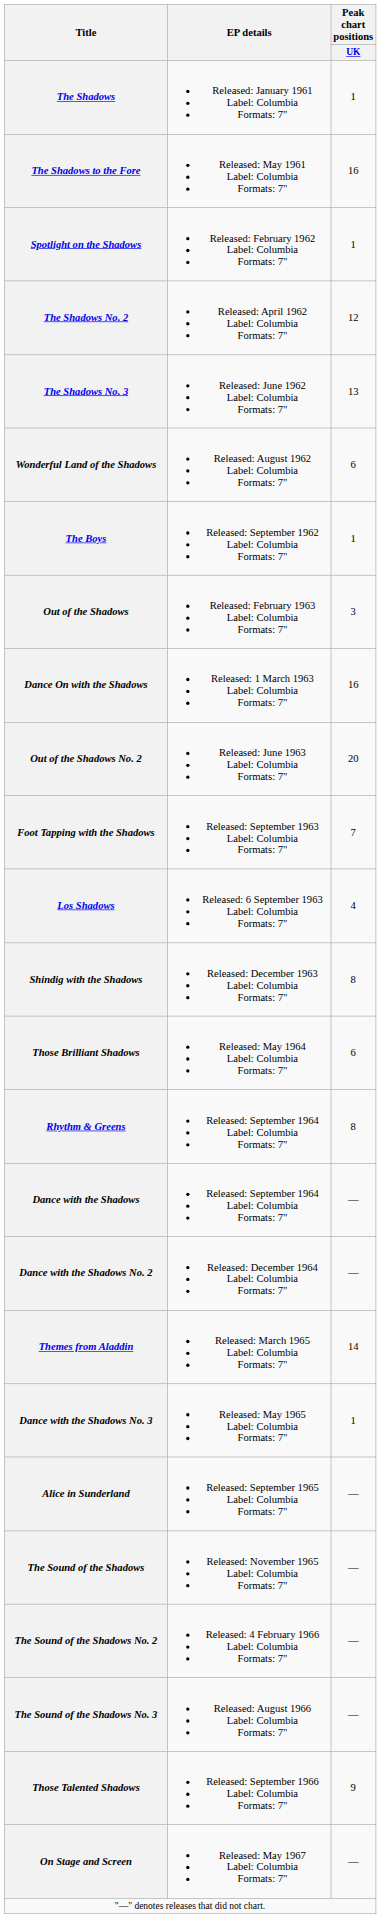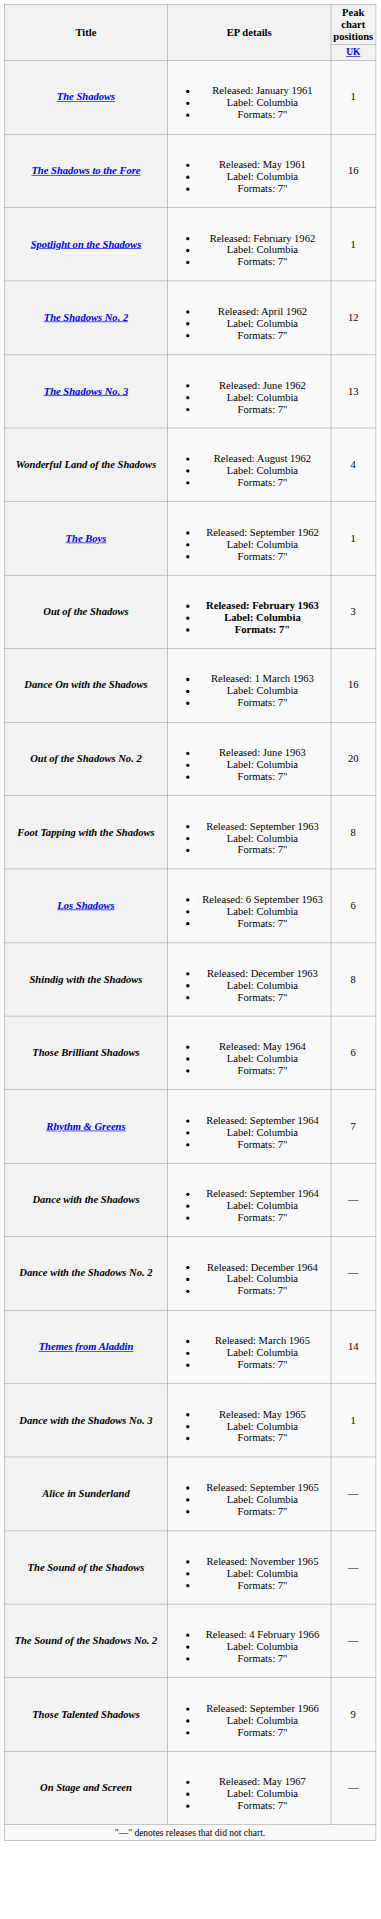 <table class="wikitable plainrowheaders" style="text-align:center;">
 <tr>
 <th rowspan="2" scope="col" style="width:15em;">Title</th>
 <th rowspan="2" scope="col" style="width:15em;">EP details</th>
 <th>Peak chart positions</th>
 </tr>
 <tr>
 <th scope="col" style="width:2em;font-size:90%;"><a href='#'>UK</a><br></th>
 </tr>
 <tr>
 <th scope="row"><em><a href='#'>The Shadows</a></em></th>
 <td><br><ul><li>Released: January 1961</li><li>Label: Columbia</li><li>Formats: 7"</li></ul></td>
 <td>1</td>
 </tr>
 <tr>
 <th scope="row"><em><a href='#'>The Shadows to the Fore</a></em></th>
 <td><br><ul><li>Released: May 1961</li><li>Label: Columbia</li><li>Formats: 7"</li></ul></td>
 <td>16</td>
 </tr>
 <tr>
 <th scope="row"><em><a href='#'>Spotlight on the Shadows</a></em></th>
 <td><br><ul><li>Released: February 1962</li><li>Label: Columbia</li><li>Formats: 7"</li></ul></td>
 <td>1</td>
 </tr>
 <tr>
 <th scope="row"><em><a href='#'>The Shadows No. 2</a></em></th>
 <td><br><ul><li>Released: April 1962</li><li>Label: Columbia</li><li>Formats: 7"</li></ul></td>
 <td>12</td>
 </tr>
 <tr>
 <th scope="row"><em><a href='#'>The Shadows No. 3</a></em></th>
 <td><br><ul><li>Released: June 1962</li><li>Label: Columbia</li><li>Formats: 7"</li></ul></td>
 <td>13</td>
 </tr>
 <tr>
 <th scope="row"><em>Wonderful Land of the Shadows</em></th>
 <td><br><ul><li>Released: August 1962</li><li>Label: Columbia</li><li>Formats: 7"</li></ul></td>
-<td>6</td>
+<td>4</td>
 </tr>
 <tr>
 <th scope="row"><em><a href='#'>The Boys</a></em></th>
 <td><br><ul><li>Released: September 1962</li><li>Label: Columbia</li><li>Formats: 7"</li></ul></td>
 <td>1</td>
 </tr>
 <tr>
 <th scope="row"><em>Out of the Shadows</em></th>
-<td><br><ul><li>Released: February 1963</li><li>Label: Columbia</li><li>Formats: 7"</li></ul></td>
+<td><strong><br><ul><li>Released: February 1963</li><li>Label: Columbia</li><li>Formats: 7"</li></ul></strong></td>
 <td>3</td>
 </tr>
 <tr>
 <th scope="row"><em>Dance On with the Shadows</em></th>
 <td><br><ul><li>Released: 1 March 1963</li><li>Label: Columbia</li><li>Formats: 7"</li></ul></td>
 <td>16</td>
 </tr>
 <tr>
 <th scope="row"><em>Out of the Shadows No. 2</em></th>
 <td><br><ul><li>Released: June 1963</li><li>Label: Columbia</li><li>Formats: 7"</li></ul></td>
 <td>20</td>
 </tr>
 <tr>
 <th scope="row"><em>Foot Tapping with the Shadows</em></th>
 <td><br><ul><li>Released: September 1963</li><li>Label: Columbia</li><li>Formats: 7"</li></ul></td>
-<td>7</td>
+<td>8</td>
 </tr>
 <tr>
 <th scope="row"><em><a href='#'>Los Shadows</a></em></th>
 <td><br><ul><li>Released: 6 September 1963</li><li>Label: Columbia</li><li>Formats: 7"</li></ul></td>
-<td>4</td>
+<td>6</td>
 </tr>
 <tr>
 <th scope="row"><em>Shindig with the Shadows</em></th>
 <td><br><ul><li>Released: December 1963</li><li>Label: Columbia</li><li>Formats: 7"</li></ul></td>
 <td>8</td>
 </tr>
 <tr>
 <th scope="row"><em>Those Brilliant Shadows</em></th>
 <td><br><ul><li>Released: May 1964</li><li>Label: Columbia</li><li>Formats: 7"</li></ul></td>
 <td>6</td>
 </tr>
 <tr>
 <th scope="row"><em><a href='#'>Rhythm & Greens</a></em></th>
 <td><br><ul><li>Released: September 1964</li><li>Label: Columbia</li><li>Formats: 7"</li></ul></td>
-<td>8</td>
+<td>7</td>
 </tr>
 <tr>
 <th scope="row"><em>Dance with the Shadows</em></th>
 <td><br><ul><li>Released: September 1964</li><li>Label: Columbia</li><li>Formats: 7"</li></ul></td>
 <td>—</td>
 </tr>
 <tr>
 <th scope="row"><em>Dance with the Shadows No. 2</em></th>
 <td><br><ul><li>Released: December 1964</li><li>Label: Columbia</li><li>Formats: 7"</li></ul></td>
 <td>—</td>
 </tr>
 <tr>
 <th scope="row"><em><a href='#'>Themes from Aladdin</a></em></th>
 <td><br><ul><li>Released: March 1965</li><li>Label: Columbia</li><li>Formats: 7"</li></ul></td>
 <td>14</td>
 </tr>
 <tr>
 <th scope="row"><em>Dance with the Shadows No. 3</em></th>
 <td><br><ul><li>Released: May 1965</li><li>Label: Columbia</li><li>Formats: 7"</li></ul></td>
 <td>1</td>
 </tr>
 <tr>
 <th scope="row"><em>Alice in Sunderland</em></th>
 <td><br><ul><li>Released: September 1965</li><li>Label: Columbia</li><li>Formats: 7"</li></ul></td>
 <td>—</td>
 </tr>
 <tr>
 <th scope="row"><em>The Sound of the Shadows</em></th>
 <td><br><ul><li>Released: November 1965</li><li>Label: Columbia</li><li>Formats: 7"</li></ul></td>
 <td>—</td>
 </tr>
 <tr>
 <th scope="row"><em>The Sound of the Shadows No. 2</em></th>
 <td><br><ul><li>Released: 4 February 1966</li><li>Label: Columbia</li><li>Formats: 7"</li></ul></td>
 <td>—</td>
 </tr>
 <tr>
-<th scope="row"><em>The Sound of the Shadows No. 3</em></th>
-<td><br><ul><li>Released: August 1966</li><li>Label: Columbia</li><li>Formats: 7"</li></ul></td>
-<td>—</td>
-</tr>
-<tr>
 <th scope="row"><em>Those Talented Shadows</em></th>
 <td><br><ul><li>Released: September 1966</li><li>Label: Columbia</li><li>Formats: 7"</li></ul></td>
 <td>9</td>
 </tr>
 <tr>
 <th scope="row"><em>On Stage and Screen</em></th>
 <td><br><ul><li>Released: May 1967</li><li>Label: Columbia</li><li>Formats: 7"</li></ul></td>
 <td>—</td>
 </tr>
 <tr>
 <td colspan="3" style="font-size:90%">"—" denotes releases that did not chart.</td>
 </tr>
 </table>
